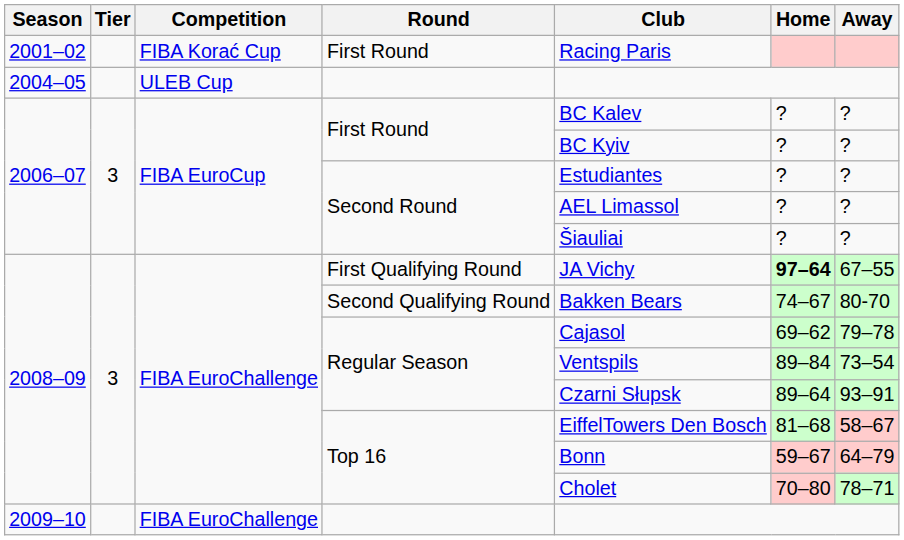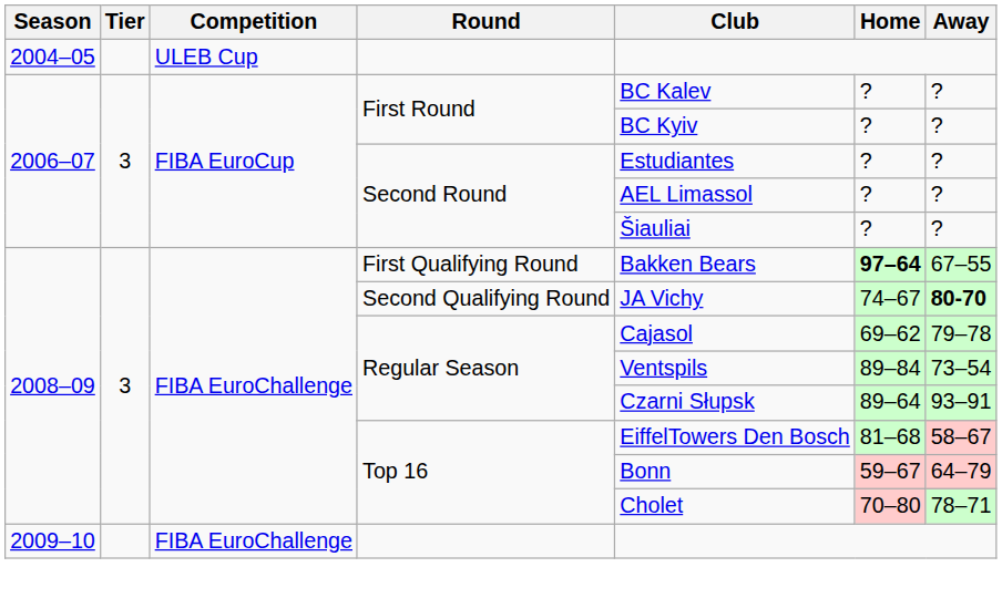 <table class="wikitable">
 <tr>
 <th>Season</th>
 <th>Tier</th>
 <th>Competition</th>
 <th>Round</th>
 <th>Club</th>
 <th>Home</th>
 <th>Away</th>
-</tr>
-<tr>
-<td><a href='#'>2001–02</a></td>
-<td></td>
-<td><a href='#'>FIBA Korać Cup</a></td>
-<td>First Round</td>
-<td> <a href='#'>Racing Paris</a></td>
-<td bgcolor=#fcc></td>
-<td bgcolor=#fcc></td>
 </tr>
 <tr>
 <td><a href='#'>2004–05</a></td>
 <td></td>
 <td><a href='#'>ULEB Cup</a></td>
 <td></td>
 </tr>
 <tr>
 <td rowspan=5><a href='#'>2006–07</a></td>
 <td rowspan=5 style="text-align:center;">3</td>
 <td rowspan=5><a href='#'>FIBA EuroCup</a></td>
 <td rowspan=2>First Round</td>
 <td> <a href='#'>BC Kalev</a></td>
 <td>?</td>
 <td>?</td>
 </tr>
 <tr>
 <td> <a href='#'>BC Kyiv</a></td>
 <td>?</td>
 <td>?</td>
 </tr>
 <tr>
 <td rowspan=3>Second Round</td>
 <td> <a href='#'>Estudiantes</a></td>
 <td>?</td>
 <td>?</td>
 </tr>
 <tr>
 <td> <a href='#'>AEL Limassol</a></td>
 <td>?</td>
 <td>?</td>
 </tr>
 <tr>
 <td> <a href='#'>Šiauliai</a></td>
 <td>?</td>
 <td>?</td>
 </tr>
 <tr>
 <td rowspan=8><a href='#'>2008–09</a></td>
 <td rowspan=8 style="text-align:center;">3</td>
 <td rowspan=8><a href='#'>FIBA EuroChallenge</a></td>
 <td>First Qualifying Round</td>
-<td> <a href='#'>JA Vichy</a></td>
+<td> <a href='#'>Bakken Bears</a></td>
 <td bgcolor=#cfc><strong>97–64</strong></td>
 <td bgcolor=#cfc>67–55</td>
 </tr>
 <tr>
 <td>Second Qualifying Round</td>
-<td> <a href='#'>Bakken Bears</a></td>
+<td> <a href='#'>JA Vichy</a></td>
 <td bgcolor=#cfc>74–67</td>
-<td bgcolor=#cfc>80-70</td>
+<td bgcolor=#cfc><strong>80-70</strong></td>
 </tr>
 <tr>
 <td rowspan=3>Regular Season</td>
 <td> <a href='#'>Cajasol</a></td>
 <td bgcolor="#cfc">69–62</td>
 <td bgcolor=#cfc>79–78</td>
 </tr>
 <tr>
 <td> <a href='#'>Ventspils</a></td>
 <td bgcolor=#cfc>89–84</td>
 <td bgcolor=#cfc>73–54</td>
 </tr>
 <tr>
 <td> <a href='#'>Czarni Słupsk</a></td>
 <td bgcolor=#cfc>89–64</td>
 <td bgcolor=#cfc>93–91</td>
 </tr>
 <tr>
 <td rowspan=3>Top 16</td>
 <td> <a href='#'>EiffelTowers Den Bosch</a></td>
 <td bgcolor=#cfc>81–68</td>
 <td bgcolor=#fcc>58–67</td>
 </tr>
 <tr>
 <td> <a href='#'>Bonn</a></td>
 <td bgcolor=#fcc>59–67</td>
 <td bgcolor=#fcc>64–79</td>
 </tr>
 <tr>
 <td> <a href='#'>Cholet</a></td>
 <td bgcolor=#fcc>70–80</td>
 <td bgcolor=#cfc>78–71</td>
 </tr>
 <tr>
 <td><a href='#'>2009–10</a></td>
 <td></td>
 <td><a href='#'>FIBA EuroChallenge</a></td>
 <td></td>
 </tr>
 </table>
